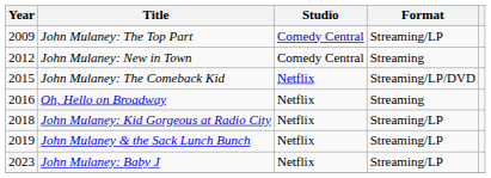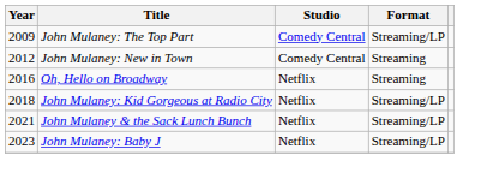 <table class="wikitable">
 <tr>
 <th>Year</th>
 <th scope="col">Title</th>
 <th>Studio</th>
 <th class="unsortable">Format</th>
 <th></th>
 </tr>
 <tr>
 <td>2009</td>
 <td><em>John Mulaney: The Top Part</em></td>
 <td><a href='#'>Comedy Central</a></td>
 <td>Streaming/LP</td>
 <td></td>
 </tr>
 <tr>
 <td>2012</td>
 <td><em>John Mulaney: New in Town</em></td>
 <td>Comedy Central</td>
 <td>Streaming</td>
 <td></td>
 </tr>
 <tr>
-<td>2015</td>
-<td><em>John Mulaney: The Comeback Kid</em></td>
-<td><a href='#'>Netflix</a></td>
-<td>Streaming/LP/DVD</td>
-<td></td>
-</tr>
-<tr>
 <td>2016</td>
 <td><em><a href='#'>Oh, Hello on Broadway</a></em></td>
 <td>Netflix</td>
 <td>Streaming</td>
 <td></td>
 </tr>
 <tr>
 <td>2018</td>
 <td><em><a href='#'>John Mulaney: Kid Gorgeous at Radio City</a></em></td>
 <td>Netflix</td>
 <td>Streaming/LP</td>
 <td></td>
 </tr>
 <tr>
-<td>2019</td>
+<td>2021</td>
 <td><em><a href='#'>John Mulaney & the Sack Lunch Bunch</a></em></td>
 <td>Netflix</td>
 <td>Streaming/LP</td>
 <td></td>
 </tr>
 <tr>
 <td>2023</td>
 <td><em><a href='#'>John Mulaney: Baby J</a></em></td>
 <td>Netflix</td>
 <td>Streaming/LP</td>
 <td></td>
 </tr>
 <tr>
 </tr>
 </table>
